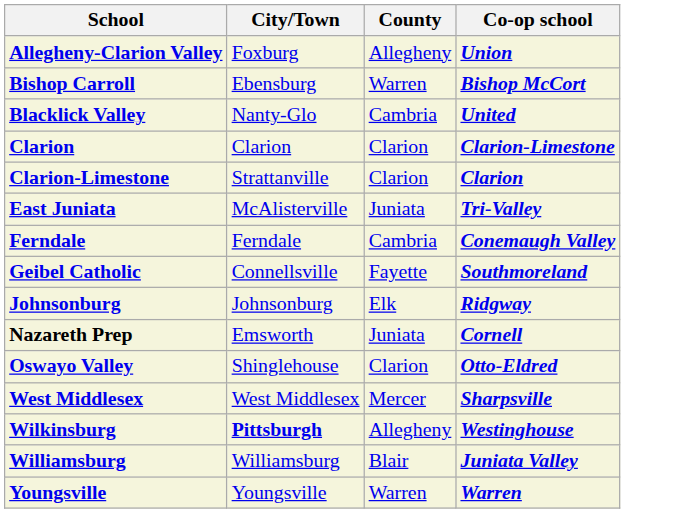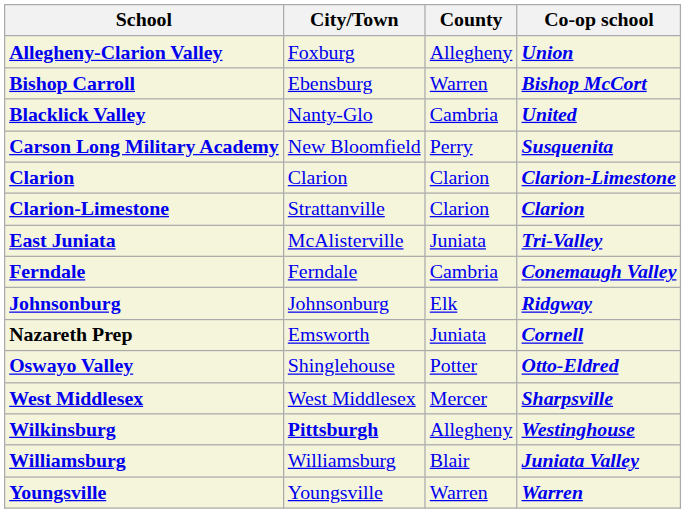 <table class="wikitable sortable">
 <tr>
 <th>School</th>
 <th>City/Town</th>
 <th>County</th>
 <th>Co-op school</th>
 </tr>
 <tr style="background-color:#F5F5DC;">
 <td><strong><a href='#'>Allegheny-Clarion Valley</a></strong></td>
 <td><a href='#'>Foxburg</a></td>
 <td><a href='#'>Allegheny</a></td>
 <td><strong><em><a href='#'>Union</a></em></strong></td>
 </tr>
 <tr style="background-color:#F5F5DC;">
 <td><strong><a href='#'>Bishop Carroll</a></strong></td>
 <td><a href='#'>Ebensburg</a></td>
 <td><a href='#'>Warren</a></td>
 <td><strong><em> <a href='#'>Bishop McCort</a></em></strong></td>
 </tr>
 <tr style="background-color:#F5F5DC;">
 <td><strong><a href='#'>Blacklick Valley</a></strong></td>
 <td><a href='#'>Nanty-Glo</a></td>
 <td><a href='#'>Cambria</a></td>
 <td><strong><em><a href='#'>United</a></em></strong></td>
 </tr>
 <tr style="background-color:#F5F5DC;">
+<td><strong><a href='#'>Carson Long Military Academy</a></strong></td>
+<td><a href='#'>New Bloomfield</a></td>
+<td><a href='#'>Perry</a></td>
+<td><strong><em><a href='#'>Susquenita</a></em></strong></td>
+</tr>
+<tr style="background-color:#F5F5DC;">
 <td><strong><a href='#'>Clarion</a></strong></td>
 <td><a href='#'>Clarion</a></td>
 <td><a href='#'>Clarion</a></td>
 <td><strong><em><a href='#'>Clarion-Limestone</a></em></strong></td>
 </tr>
 <tr style="background-color:#F5F5DC;">
 <td><strong><a href='#'>Clarion-Limestone</a></strong></td>
 <td><a href='#'>Strattanville</a></td>
 <td><a href='#'>Clarion</a></td>
 <td><strong><em><a href='#'>Clarion</a></em></strong></td>
 </tr>
 <tr style="background-color:#F5F5DC;">
 <td><strong><a href='#'>East Juniata</a></strong></td>
 <td><a href='#'>McAlisterville</a></td>
 <td><a href='#'>Juniata</a></td>
 <td><strong><em><a href='#'>Tri-Valley</a></em></strong></td>
 </tr>
 <tr style="background-color:#F5F5DC;">
 <td><strong><a href='#'>Ferndale</a></strong></td>
 <td><a href='#'>Ferndale</a></td>
 <td><a href='#'>Cambria</a></td>
 <td><strong><em><a href='#'>Conemaugh Valley</a></em></strong></td>
 </tr>
 <tr style="background-color:#F5F5DC;">
-<td><strong><a href='#'>Geibel Catholic</a></strong></td>
-<td><a href='#'>Connellsville</a></td>
-<td><a href='#'>Fayette</a></td>
-<td><strong><em><a href='#'>Southmoreland</a></em></strong></td>
-</tr>
-<tr style="background-color:#F5F5DC;">
 <td><strong><a href='#'>Johnsonburg</a></strong></td>
 <td><a href='#'>Johnsonburg</a></td>
 <td><a href='#'>Elk</a></td>
 <td><strong><em><a href='#'>Ridgway</a></em></strong></td>
 </tr>
 <tr style="background-color:#F5F5DC;">
 <td><strong>Nazareth Prep</strong></td>
 <td><a href='#'>Emsworth</a></td>
 <td><a href='#'>Juniata</a></td>
 <td><strong><em><a href='#'>Cornell</a></em></strong></td>
 </tr>
 <tr style="background-color:#F5F5DC;">
 <td><strong><a href='#'>Oswayo Valley</a></strong></td>
 <td><a href='#'>Shinglehouse</a></td>
-<td><a href='#'>Clarion</a></td>
+<td><a href='#'>Potter</a></td>
 <td><strong><em><a href='#'>Otto-Eldred</a></em></strong></td>
 </tr>
 <tr style="background-color:#F5F5DC;">
 <td><strong><a href='#'>West Middlesex</a></strong></td>
 <td><a href='#'>West Middlesex</a></td>
 <td><a href='#'>Mercer</a></td>
 <td><strong><em><a href='#'>Sharpsville</a></em></strong></td>
 </tr>
 <tr style="background-color:#F5F5DC;">
 <td><strong><a href='#'>Wilkinsburg</a></strong></td>
 <td><strong><a href='#'>Pittsburgh</a></strong></td>
 <td><a href='#'>Allegheny</a></td>
 <td><strong><em><a href='#'>Westinghouse</a></em></strong></td>
 </tr>
 <tr style="background-color:#F5F5DC;">
 <td><strong><a href='#'>Williamsburg</a></strong></td>
 <td><a href='#'>Williamsburg</a></td>
 <td><a href='#'>Blair</a></td>
 <td><strong><em><a href='#'>Juniata Valley</a></em></strong></td>
 </tr>
 <tr style="background-color:#F5F5DC;">
 <td><strong><a href='#'>Youngsville</a></strong></td>
 <td><a href='#'>Youngsville</a></td>
 <td><a href='#'>Warren</a></td>
 <td><strong><em><a href='#'>Warren</a></em></strong></td>
 </tr>
 </table>
